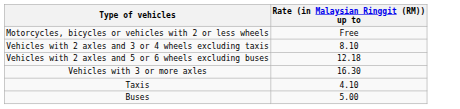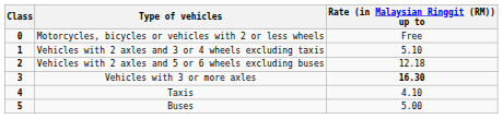 <table class=wikitable style=text-align:center>
 <tr>
+<th>Class</th>
 <th>Type of vehicles</th>
 <th>Rate (in <a href='#'>Malaysian Ringgit</a> (RM))<br>up to</th>
 </tr>
 <tr>
+<td><strong>0</strong></td>
 <td>Motorcycles, bicycles or vehicles with 2 or less wheels</td>
 <td>Free</td>
 </tr>
 <tr>
+<td><strong>1</strong></td>
 <td>Vehicles with 2 axles and 3 or 4 wheels excluding taxis</td>
-<td>8.10</td>
+<td>5.10</td>
 </tr>
 <tr>
+<td><strong>2</strong></td>
 <td>Vehicles with 2 axles and 5 or 6 wheels excluding buses</td>
 <td>12.18</td>
 </tr>
 <tr>
+<td><strong>3</strong></td>
 <td>Vehicles with 3 or more axles</td>
-<td>16.30</td>
+<td><strong>16.30</strong></td>
 </tr>
 <tr>
+<td><strong>4</strong></td>
 <td>Taxis</td>
 <td>4.10</td>
 </tr>
 <tr>
+<td><strong>5</strong></td>
 <td>Buses</td>
 <td>5.00</td>
 </tr>
 </table>
